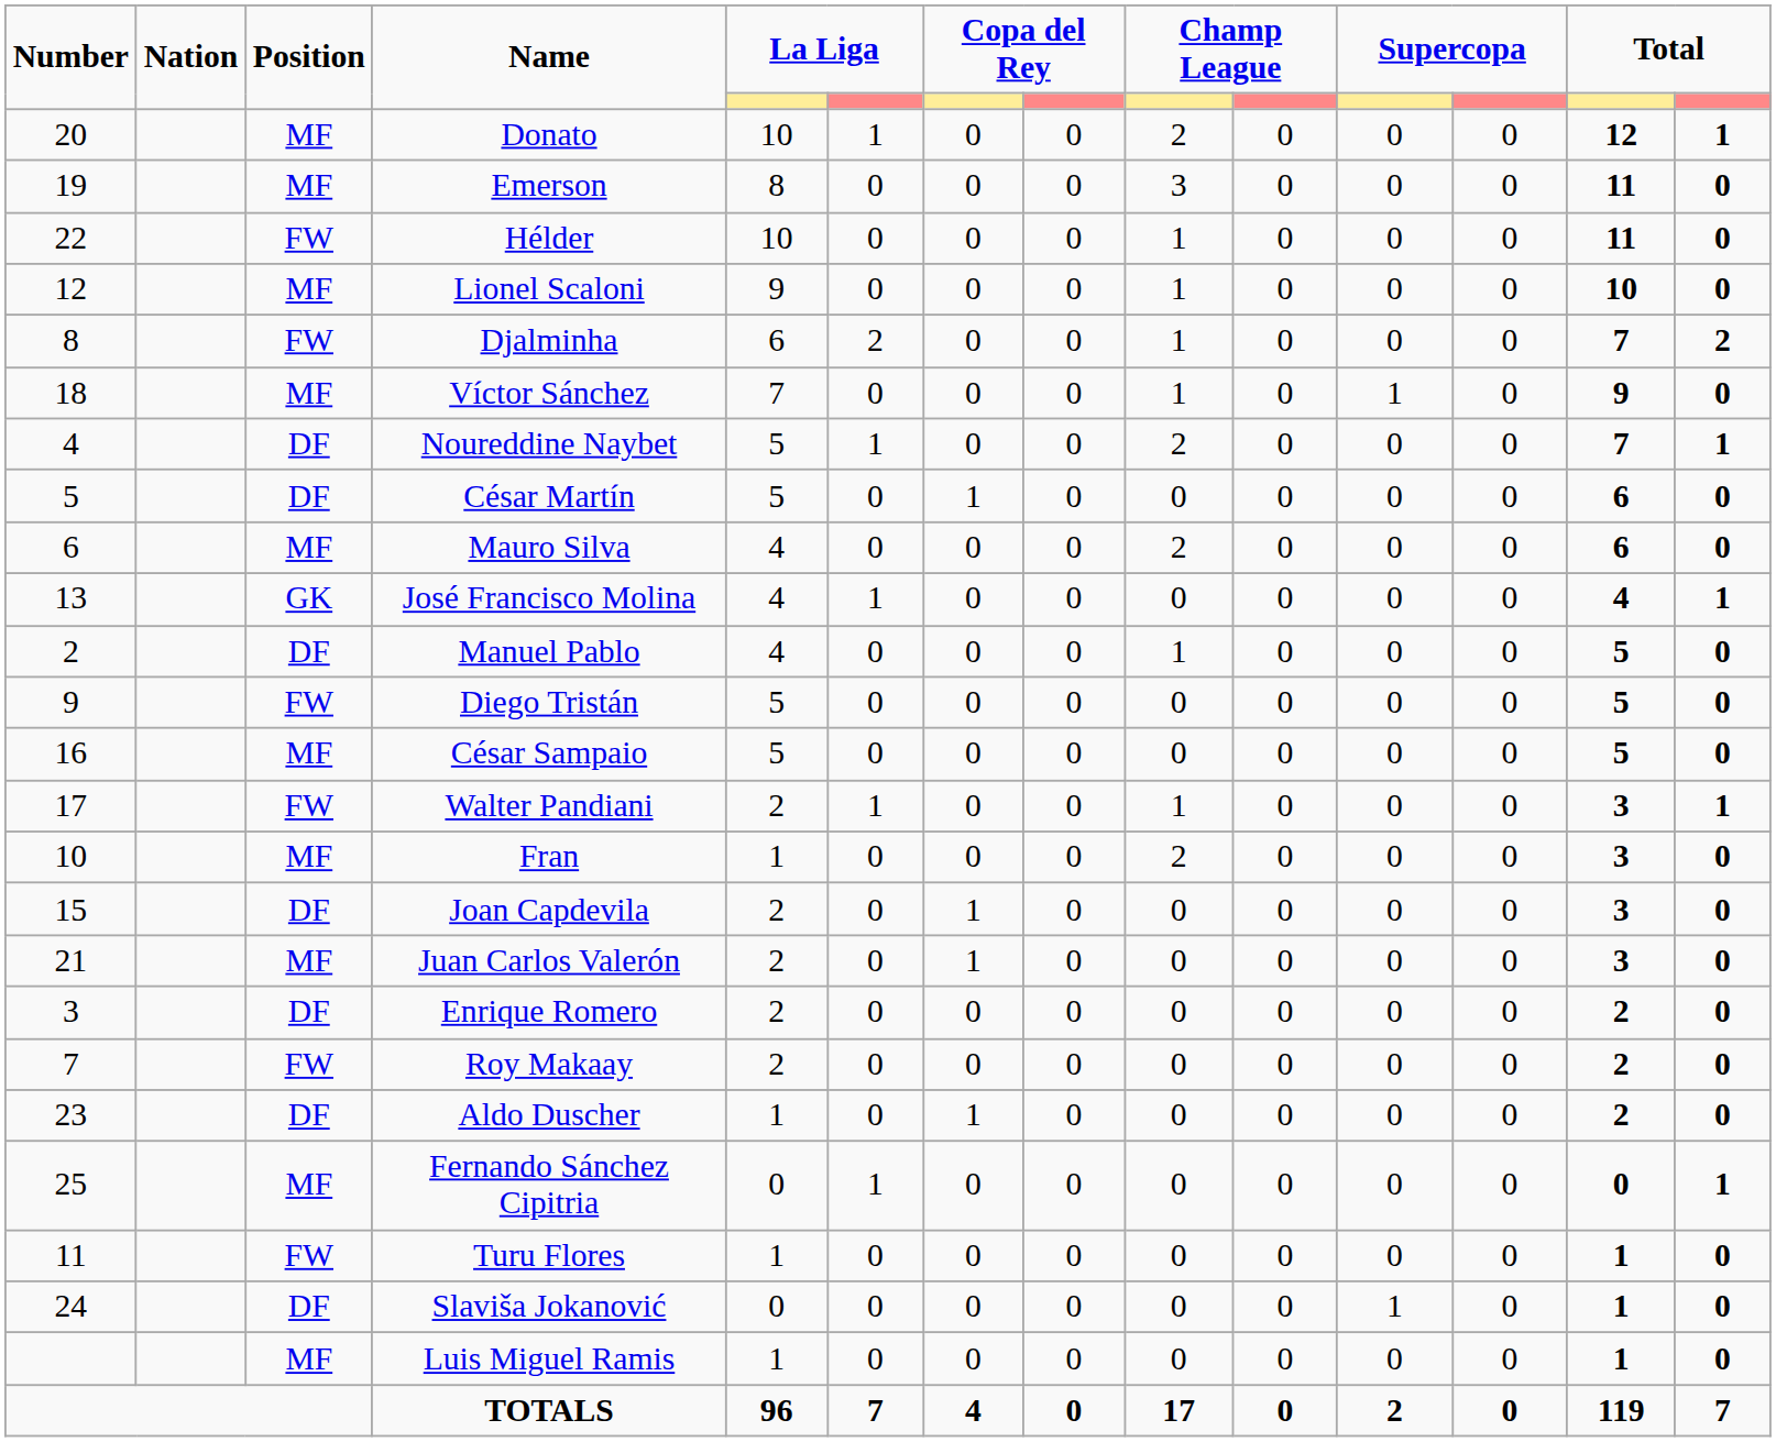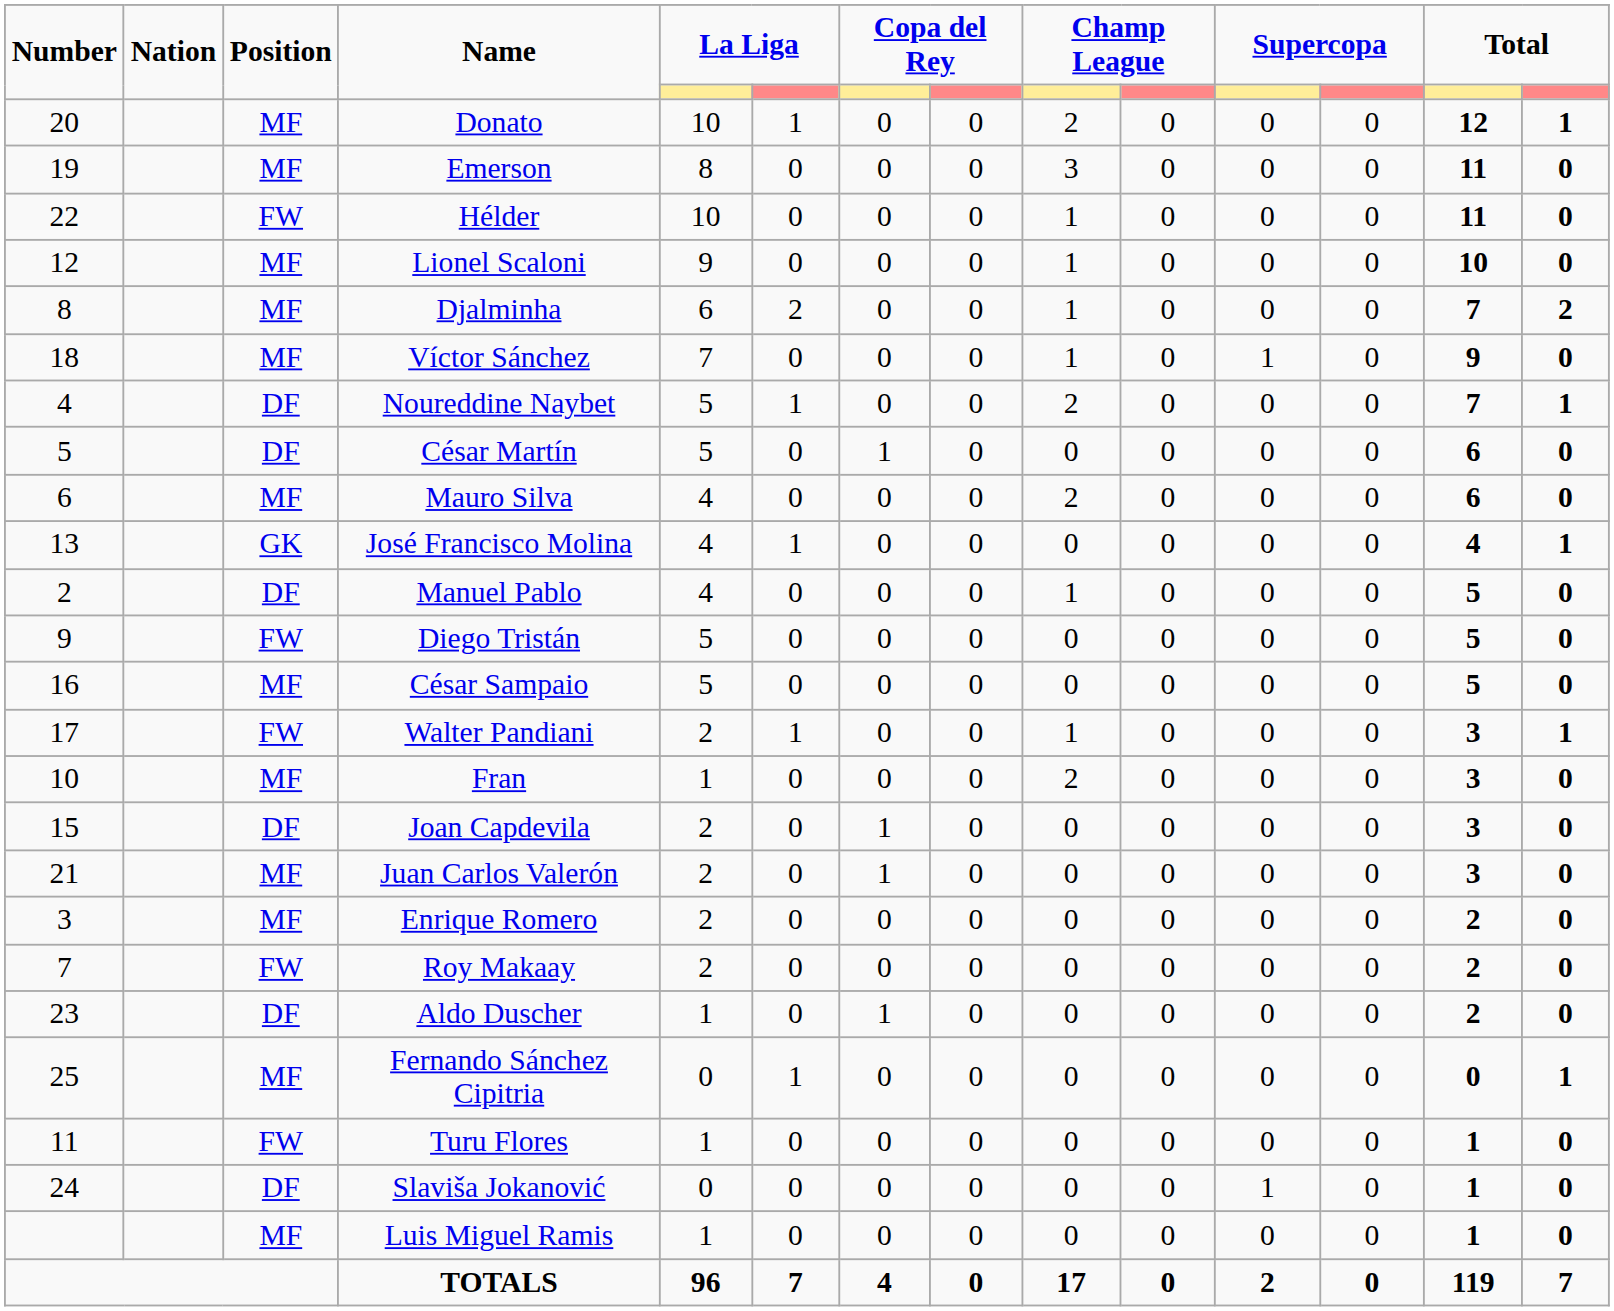 <table class="wikitable" style="text-align:center;">
 <tr style="text-align:center;">
 <td rowspan="2" style="width:5%; "><strong>Number</strong></td>
 <td rowspan="2" style="width:5%; "><strong>Nation</strong></td>
 <td rowspan="2" style="width:5%; "><strong>Position</strong></td>
 <td rowspan="2" style="width:20%; "><strong>Name</strong></td>
 <td colspan="2"><strong><a href='#'>La Liga</a></strong></td>
 <td colspan="2"><strong><a href='#'>Copa del Rey</a></strong></td>
 <td colspan="2"><strong><a href='#'>Champ League</a></strong></td>
 <td colspan="2"><strong><a href='#'>Supercopa</a></strong></td>
 <td colspan="2"><strong>Total</strong></td>
 </tr>
 <tr>
 <th style="width:60px; background:#fe9;"></th>
 <th style="width:60px; background:#ff8888;"></th>
 <th style="width:60px; background:#fe9;"></th>
 <th style="width:60px; background:#ff8888;"></th>
 <th style="width:60px; background:#fe9;"></th>
 <th style="width:60px; background:#ff8888;"></th>
 <th style="width:60px; background:#fe9;"></th>
 <th style="width:60px; background:#ff8888;"></th>
 <th style="width:60px; background:#fe9;"></th>
 <th style="width:60px; background:#ff8888;"></th>
 </tr>
 <tr>
 <td>20</td>
 <td></td>
 <td><a href='#'>MF</a></td>
 <td><a href='#'>Donato</a></td>
 <td>10</td>
 <td>1</td>
 <td>0</td>
 <td>0</td>
 <td>2</td>
 <td>0</td>
 <td>0</td>
 <td>0</td>
 <td><strong>12</strong></td>
 <td><strong>1</strong></td>
 </tr>
 <tr>
 <td>19</td>
 <td></td>
 <td><a href='#'>MF</a></td>
 <td><a href='#'>Emerson</a></td>
 <td>8</td>
 <td>0</td>
 <td>0</td>
 <td>0</td>
 <td>3</td>
 <td>0</td>
 <td>0</td>
 <td>0</td>
 <td><strong>11</strong></td>
 <td><strong>0</strong></td>
 </tr>
 <tr>
 <td>22</td>
 <td></td>
 <td><a href='#'>FW</a></td>
 <td><a href='#'>Hélder</a></td>
 <td>10</td>
 <td>0</td>
 <td>0</td>
 <td>0</td>
 <td>1</td>
 <td>0</td>
 <td>0</td>
 <td>0</td>
 <td><strong>11</strong></td>
 <td><strong>0</strong></td>
 </tr>
 <tr>
 <td>12</td>
 <td></td>
 <td><a href='#'>MF</a></td>
 <td><a href='#'>Lionel Scaloni</a></td>
 <td>9</td>
 <td>0</td>
 <td>0</td>
 <td>0</td>
 <td>1</td>
 <td>0</td>
 <td>0</td>
 <td>0</td>
 <td><strong>10</strong></td>
 <td><strong>0</strong></td>
 </tr>
 <tr>
 <td>8</td>
 <td></td>
-<td><a href='#'>FW</a></td>
+<td><a href='#'>MF</a></td>
 <td><a href='#'>Djalminha</a></td>
 <td>6</td>
 <td>2</td>
 <td>0</td>
 <td>0</td>
 <td>1</td>
 <td>0</td>
 <td>0</td>
 <td>0</td>
 <td><strong>7</strong></td>
 <td><strong>2</strong></td>
 </tr>
 <tr>
 <td>18</td>
 <td></td>
 <td><a href='#'>MF</a></td>
 <td><a href='#'>Víctor Sánchez</a></td>
 <td>7</td>
 <td>0</td>
 <td>0</td>
 <td>0</td>
 <td>1</td>
 <td>0</td>
 <td>1</td>
 <td>0</td>
 <td><strong>9</strong></td>
 <td><strong>0</strong></td>
 </tr>
 <tr>
 <td>4</td>
 <td></td>
 <td><a href='#'>DF</a></td>
 <td><a href='#'>Noureddine Naybet</a></td>
 <td>5</td>
 <td>1</td>
 <td>0</td>
 <td>0</td>
 <td>2</td>
 <td>0</td>
 <td>0</td>
 <td>0</td>
 <td><strong>7</strong></td>
 <td><strong>1</strong></td>
 </tr>
 <tr>
 <td>5</td>
 <td></td>
 <td><a href='#'>DF</a></td>
 <td><a href='#'>César Martín</a></td>
 <td>5</td>
 <td>0</td>
 <td>1</td>
 <td>0</td>
 <td>0</td>
 <td>0</td>
 <td>0</td>
 <td>0</td>
 <td><strong>6</strong></td>
 <td><strong>0</strong></td>
 </tr>
 <tr>
 <td>6</td>
 <td></td>
 <td><a href='#'>MF</a></td>
 <td><a href='#'>Mauro Silva</a></td>
 <td>4</td>
 <td>0</td>
 <td>0</td>
 <td>0</td>
 <td>2</td>
 <td>0</td>
 <td>0</td>
 <td>0</td>
 <td><strong>6</strong></td>
 <td><strong>0</strong></td>
 </tr>
 <tr>
 <td>13</td>
 <td></td>
 <td><a href='#'>GK</a></td>
 <td><a href='#'>José Francisco Molina</a></td>
 <td>4</td>
 <td>1</td>
 <td>0</td>
 <td>0</td>
 <td>0</td>
 <td>0</td>
 <td>0</td>
 <td>0</td>
 <td><strong>4</strong></td>
 <td><strong>1</strong></td>
 </tr>
 <tr>
 <td>2</td>
 <td></td>
 <td><a href='#'>DF</a></td>
 <td><a href='#'>Manuel Pablo</a></td>
 <td>4</td>
 <td>0</td>
 <td>0</td>
 <td>0</td>
 <td>1</td>
 <td>0</td>
 <td>0</td>
 <td>0</td>
 <td><strong>5</strong></td>
 <td><strong>0</strong></td>
 </tr>
 <tr>
 <td>9</td>
 <td></td>
 <td><a href='#'>FW</a></td>
 <td><a href='#'>Diego Tristán</a></td>
 <td>5</td>
 <td>0</td>
 <td>0</td>
 <td>0</td>
 <td>0</td>
 <td>0</td>
 <td>0</td>
 <td>0</td>
 <td><strong>5</strong></td>
 <td><strong>0</strong></td>
 </tr>
 <tr>
 <td>16</td>
 <td></td>
 <td><a href='#'>MF</a></td>
 <td><a href='#'>César Sampaio</a></td>
 <td>5</td>
 <td>0</td>
 <td>0</td>
 <td>0</td>
 <td>0</td>
 <td>0</td>
 <td>0</td>
 <td>0</td>
 <td><strong>5</strong></td>
 <td><strong>0</strong></td>
 </tr>
 <tr>
 <td>17</td>
 <td></td>
 <td><a href='#'>FW</a></td>
 <td><a href='#'>Walter Pandiani</a></td>
 <td>2</td>
 <td>1</td>
 <td>0</td>
 <td>0</td>
 <td>1</td>
 <td>0</td>
 <td>0</td>
 <td>0</td>
 <td><strong>3</strong></td>
 <td><strong>1</strong></td>
 </tr>
 <tr>
 <td>10</td>
 <td></td>
 <td><a href='#'>MF</a></td>
 <td><a href='#'>Fran</a></td>
 <td>1</td>
 <td>0</td>
 <td>0</td>
 <td>0</td>
 <td>2</td>
 <td>0</td>
 <td>0</td>
 <td>0</td>
 <td><strong>3</strong></td>
 <td><strong>0</strong></td>
 </tr>
 <tr>
 <td>15</td>
 <td></td>
 <td><a href='#'>DF</a></td>
 <td><a href='#'>Joan Capdevila</a></td>
 <td>2</td>
 <td>0</td>
 <td>1</td>
 <td>0</td>
 <td>0</td>
 <td>0</td>
 <td>0</td>
 <td>0</td>
 <td><strong>3</strong></td>
 <td><strong>0</strong></td>
 </tr>
 <tr>
 <td>21</td>
 <td></td>
 <td><a href='#'>MF</a></td>
 <td><a href='#'>Juan Carlos Valerón</a></td>
 <td>2</td>
 <td>0</td>
 <td>1</td>
 <td>0</td>
 <td>0</td>
 <td>0</td>
 <td>0</td>
 <td>0</td>
 <td><strong>3</strong></td>
 <td><strong>0</strong></td>
 </tr>
 <tr>
 <td>3</td>
 <td></td>
-<td><a href='#'>DF</a></td>
+<td><a href='#'>MF</a></td>
 <td><a href='#'>Enrique Romero</a></td>
 <td>2</td>
 <td>0</td>
 <td>0</td>
 <td>0</td>
 <td>0</td>
 <td>0</td>
 <td>0</td>
 <td>0</td>
 <td><strong>2</strong></td>
 <td><strong>0</strong></td>
 </tr>
 <tr>
 <td>7</td>
 <td></td>
 <td><a href='#'>FW</a></td>
 <td><a href='#'>Roy Makaay</a></td>
 <td>2</td>
 <td>0</td>
 <td>0</td>
 <td>0</td>
 <td>0</td>
 <td>0</td>
 <td>0</td>
 <td>0</td>
 <td><strong>2</strong></td>
 <td><strong>0</strong></td>
 </tr>
 <tr>
 <td>23</td>
 <td></td>
 <td><a href='#'>DF</a></td>
 <td><a href='#'>Aldo Duscher</a></td>
 <td>1</td>
 <td>0</td>
 <td>1</td>
 <td>0</td>
 <td>0</td>
 <td>0</td>
 <td>0</td>
 <td>0</td>
 <td><strong>2</strong></td>
 <td><strong>0</strong></td>
 </tr>
 <tr>
 <td>25</td>
 <td></td>
 <td><a href='#'>MF</a></td>
 <td><a href='#'>Fernando Sánchez Cipitria</a></td>
 <td>0</td>
 <td>1</td>
 <td>0</td>
 <td>0</td>
 <td>0</td>
 <td>0</td>
 <td>0</td>
 <td>0</td>
 <td><strong>0</strong></td>
 <td><strong>1</strong></td>
 </tr>
 <tr>
 <td>11</td>
 <td></td>
 <td><a href='#'>FW</a></td>
 <td><a href='#'>Turu Flores</a></td>
 <td>1</td>
 <td>0</td>
 <td>0</td>
 <td>0</td>
 <td>0</td>
 <td>0</td>
 <td>0</td>
 <td>0</td>
 <td><strong>1</strong></td>
 <td><strong>0</strong></td>
 </tr>
 <tr>
 <td>24</td>
 <td></td>
 <td><a href='#'>DF</a></td>
 <td><a href='#'>Slaviša Jokanović</a></td>
 <td>0</td>
 <td>0</td>
 <td>0</td>
 <td>0</td>
 <td>0</td>
 <td>0</td>
 <td>1</td>
 <td>0</td>
 <td><strong>1</strong></td>
 <td><strong>0</strong></td>
 </tr>
 <tr>
 <td></td>
 <td></td>
 <td><a href='#'>MF</a></td>
 <td><a href='#'>Luis Miguel Ramis</a></td>
 <td>1</td>
 <td>0</td>
 <td>0</td>
 <td>0</td>
 <td>0</td>
 <td>0</td>
 <td>0</td>
 <td>0</td>
 <td><strong>1</strong></td>
 <td><strong>0</strong></td>
 </tr>
 <tr>
 <td colspan="3"></td>
 <td><strong>TOTALS</strong></td>
 <td><strong>96</strong></td>
 <td><strong>7</strong></td>
 <td><strong>4</strong></td>
 <td><strong>0</strong></td>
 <td><strong>17</strong></td>
 <td><strong>0</strong></td>
 <td><strong>2</strong></td>
 <td><strong>0</strong></td>
 <td><strong>119</strong></td>
 <td><strong>7</strong></td>
 </tr>
 </table>
